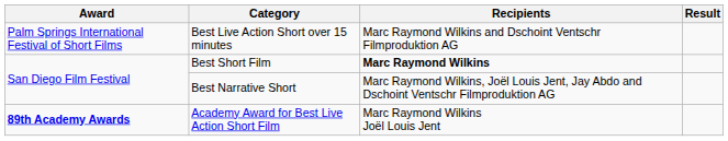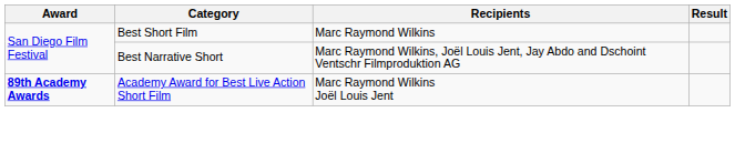 <table class="wikitable sortable" width="50%">
 <tr>
 <th>Award</th>
 <th>Category</th>
 <th>Recipients</th>
 <th>Result</th>
 </tr>
 <tr>
-<td><a href='#'>Palm Springs International Festival of Short Films</a></td>
-<td>Best Live Action Short over 15 minutes</td>
-<td>Marc Raymond Wilkins and Dschoint Ventschr Filmproduktion AG</td>
-<td></td>
-</tr>
-<tr>
 <td rowspan="2"><a href='#'>San Diego Film Festival</a></td>
 <td>Best Short Film</td>
-<td><strong>Marc Raymond Wilkins</strong></td>
+<td>Marc Raymond Wilkins</td>
 <td></td>
 </tr>
 <tr>
 <td>Best Narrative Short</td>
 <td>Marc Raymond Wilkins, Joël Louis Jent, Jay Abdo and Dschoint Ventschr Filmproduktion AG</td>
 <td></td>
 </tr>
 <tr>
 <td><strong><a href='#'>89th Academy Awards</a></strong></td>
 <td><a href='#'>Academy Award for Best Live Action Short Film</a></td>
 <td>Marc Raymond Wilkins<br>Joël Louis Jent</td>
 <td></td>
 </tr>
 </table>
